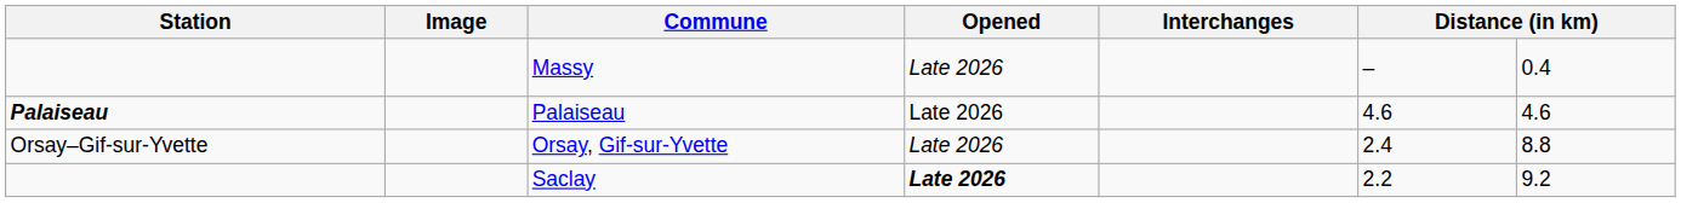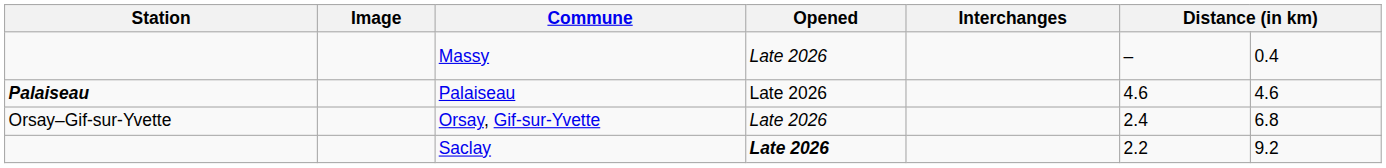 <table class="wikitable sortable" style="width:100%">
 <tr>
 <th>Station</th>
 <th style="width:100px" class="unsortable">Image</th>
 <th><a href='#'>Commune</a></th>
 <th data-sort-type="date">Opened</th>
 <th class="unsortable">Interchanges</th>
 <th colspan="2">Distance (in km)</th>
 </tr>
 <tr>
 <td><strong></strong></td>
 <td></td>
 <td><a href='#'>Massy</a></td>
 <td><em>Late 2026</em></td>
 <td>  <br> <br> </td>
 <td>–</td>
 <td>0.4</td>
 </tr>
 <tr>
 <td><strong><em>Palaiseau<em><br><strong></td>
 <td></td>
 <td><a href='#'>Palaiseau</a></td>
 <td></em>Late 2026<em></td>
 <td></td>
 <td>4.6</td>
 <td>4.6</td>
 </tr>
 <tr>
 <td></em></strong>Orsay–Gif-sur-Yvette</em><br></strong></td>
 <td></td>
 <td><a href='#'>Orsay</a>, <a href='#'>Gif-sur-Yvette</a></td>
 <td><em>Late 2026</em></td>
 <td></td>
 <td>2.4</td>
-<td>8.8</td>
+<td>6.8</td>
 </tr>
 <tr>
 <td><strong></strong></td>
 <td></td>
 <td><a href='#'>Saclay</a></td>
 <td><strong><em>Late 2026</em></strong></td>
 <td></td>
 <td>2.2</td>
 <td>9.2</td>
 </tr>
 </table>
